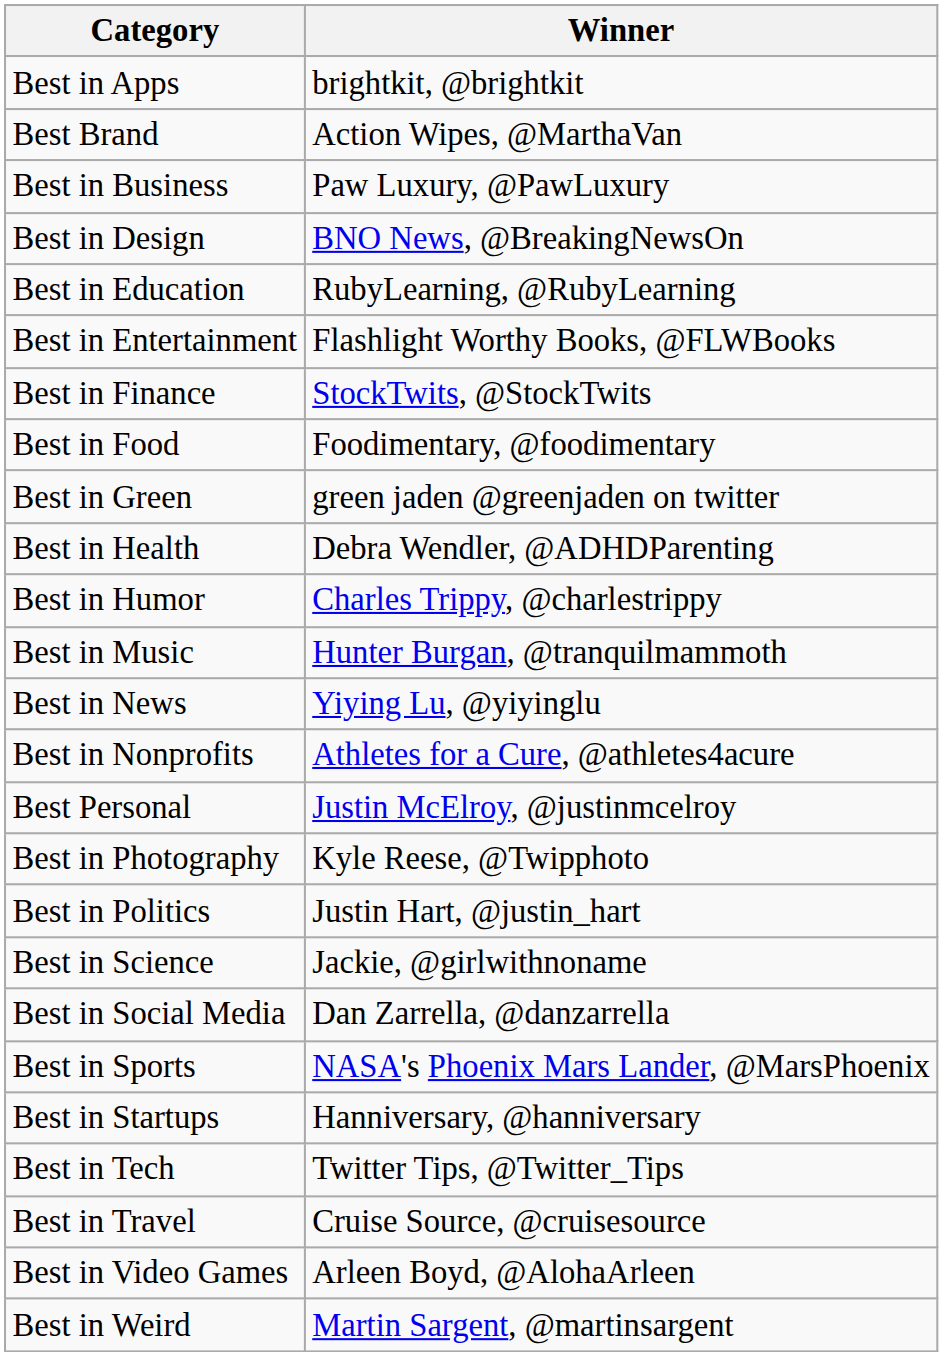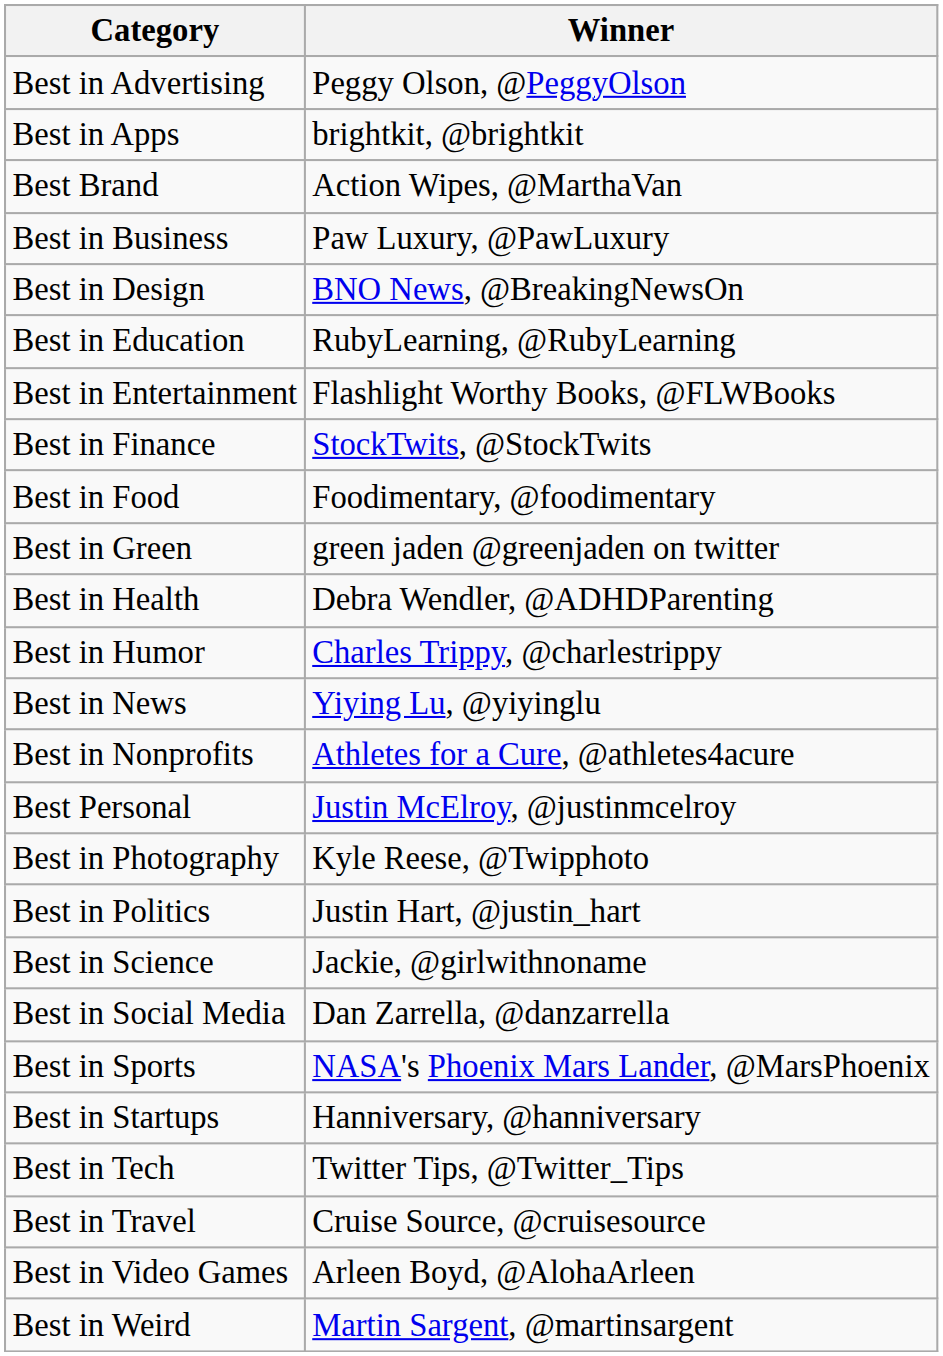 <table class="wikitable sortable">
 <tr>
 <th>Category</th>
 <th>Winner</th>
+</tr>
+<tr>
+<td>Best in Advertising</td>
+<td>Peggy Olson, @<a href='#'>PeggyOlson</a></td>
 </tr>
 <tr>
 <td>Best in Apps</td>
 <td>brightkit, @brightkit</td>
 </tr>
 <tr>
 <td>Best Brand</td>
 <td>Action Wipes, @MarthaVan</td>
 </tr>
 <tr>
 <td>Best in Business</td>
 <td>Paw Luxury, @PawLuxury</td>
 </tr>
 <tr>
 <td>Best in Design</td>
 <td><a href='#'>BNO News</a>, @BreakingNewsOn</td>
 </tr>
 <tr>
 <td>Best in Education</td>
 <td>RubyLearning, @RubyLearning</td>
 </tr>
 <tr>
 <td>Best in Entertainment</td>
 <td>Flashlight Worthy Books, @FLWBooks</td>
 </tr>
 <tr>
 <td>Best in Finance</td>
 <td><a href='#'>StockTwits</a>, @StockTwits</td>
 </tr>
 <tr>
 <td>Best in Food</td>
 <td>Foodimentary, @foodimentary</td>
 </tr>
 <tr>
 <td>Best in Green</td>
 <td>green jaden @greenjaden on twitter</td>
 </tr>
 <tr>
 <td>Best in Health</td>
 <td>Debra Wendler, @ADHDParenting</td>
 </tr>
 <tr>
 <td>Best in Humor</td>
 <td><a href='#'>Charles Trippy</a>, @charlestrippy</td>
-</tr>
-<tr>
-<td>Best in Music</td>
-<td><a href='#'>Hunter Burgan</a>, @tranquilmammoth</td>
 </tr>
 <tr>
 <td>Best in News</td>
 <td><a href='#'>Yiying Lu</a>, @yiyinglu</td>
 </tr>
 <tr>
 <td>Best in Nonprofits</td>
 <td><a href='#'>Athletes for a Cure</a>, @athletes4acure</td>
 </tr>
 <tr>
 <td>Best Personal</td>
 <td><a href='#'>Justin McElroy</a>, @justinmcelroy</td>
 </tr>
 <tr>
 <td>Best in Photography</td>
 <td>Kyle Reese, @Twipphoto</td>
 </tr>
 <tr>
 <td>Best in Politics</td>
 <td>Justin Hart, @justin_hart</td>
 </tr>
 <tr>
 <td>Best in Science</td>
 <td>Jackie, @girlwithnoname</td>
 </tr>
 <tr>
 <td>Best in Social Media</td>
 <td>Dan Zarrella, @danzarrella</td>
 </tr>
 <tr>
 <td>Best in Sports</td>
 <td><a href='#'>NASA</a>'s <a href='#'>Phoenix Mars Lander</a>, @MarsPhoenix</td>
 </tr>
 <tr>
 <td>Best in Startups</td>
 <td>Hanniversary, @hanniversary</td>
 </tr>
 <tr>
 <td>Best in Tech</td>
 <td>Twitter Tips, @Twitter_Tips</td>
 </tr>
 <tr>
 <td>Best in Travel</td>
 <td>Cruise Source, @cruisesource</td>
 </tr>
 <tr>
 <td>Best in Video Games</td>
 <td>Arleen Boyd, @AlohaArleen</td>
 </tr>
 <tr>
 <td>Best in Weird</td>
 <td><a href='#'>Martin Sargent</a>, @martinsargent</td>
 </tr>
 </table>
